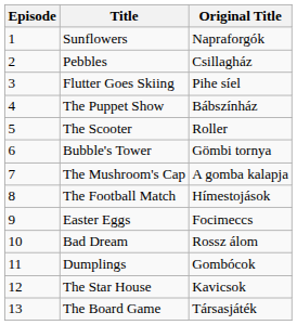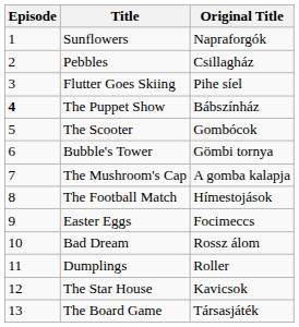 <table class="wikitable">
 <tr>
 <th>Episode</th>
 <th>Title</th>
 <th>Original Title</th>
 </tr>
 <tr>
 <td>1</td>
 <td>Sunflowers</td>
 <td>Napraforgók</td>
 </tr>
 <tr>
 <td>2</td>
 <td>Pebbles</td>
 <td>Csillagház</td>
 </tr>
 <tr>
 <td>3</td>
 <td>Flutter Goes Skiing</td>
 <td>Pihe síel</td>
 </tr>
 <tr>
-<td>4</td>
+<td><strong>4</strong></td>
 <td>The Puppet Show</td>
 <td>Bábszínház</td>
 </tr>
 <tr>
 <td>5</td>
 <td>The Scooter</td>
-<td>Roller</td>
+<td>Gombócok</td>
 </tr>
 <tr>
 <td>6</td>
 <td>Bubble's Tower</td>
 <td>Gömbi tornya</td>
 </tr>
 <tr>
 <td>7</td>
 <td>The Mushroom's Cap</td>
 <td>A gomba kalapja</td>
 </tr>
 <tr>
 <td>8</td>
 <td>The Football Match</td>
 <td>Hímestojások</td>
 </tr>
 <tr>
 <td>9</td>
 <td>Easter Eggs</td>
 <td>Focimeccs</td>
 </tr>
 <tr>
 <td>10</td>
 <td>Bad Dream</td>
 <td>Rossz álom</td>
 </tr>
 <tr>
 <td>11</td>
 <td>Dumplings</td>
-<td>Gombócok</td>
+<td>Roller</td>
 </tr>
 <tr>
 <td>12</td>
 <td>The Star House</td>
 <td>Kavicsok</td>
 </tr>
 <tr>
 <td>13</td>
 <td>The Board Game</td>
 <td>Társasjáték</td>
 </tr>
 </table>
